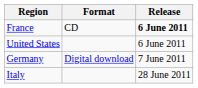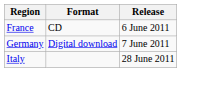 <table class="wikitable">
 <tr>
 <th>Region</th>
 <th>Format</th>
 <th>Release</th>
 </tr>
 <tr>
 <td><a href='#'>France</a></td>
 <td>CD</td>
-<td><strong>6 June 2011</strong></td>
-</tr>
-<tr>
-<td><a href='#'>United States</a></td>
-<td></td>
 <td>6 June 2011</td>
 </tr>
 <tr>
 <td><a href='#'>Germany</a></td>
 <td><a href='#'>Digital download</a></td>
 <td>7 June 2011</td>
 </tr>
 <tr>
 <td><a href='#'>Italy</a></td>
 <td></td>
 <td>28 June 2011</td>
 </tr>
 </table>
